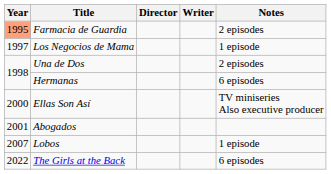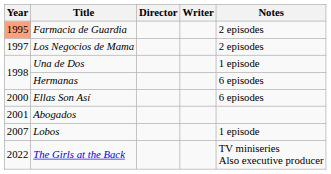 <table class="wikitable sortable">
 <tr>
 <th>Year</th>
 <th>Title</th>
 <th>Director</th>
 <th>Writer</th>
 <th>Notes</th>
 </tr>
 <tr>
 <td style="background: lightsalmon;">1995</td>
 <td><em>Farmacia de Guardia</em></td>
 <td></td>
 <td></td>
 <td>2 episodes</td>
 </tr>
 <tr>
 <td>1997</td>
 <td><em>Los Negocios de Mama</em></td>
 <td></td>
 <td></td>
-<td>1 episode</td>
+<td>2 episodes</td>
 </tr>
 <tr>
 <td rowspan=2>1998</td>
 <td><em>Una de Dos</em></td>
 <td></td>
 <td></td>
-<td>2 episodes</td>
+<td>1 episode</td>
 </tr>
 <tr>
 <td><em>Hermanas</em></td>
 <td></td>
 <td></td>
 <td>6 episodes</td>
 </tr>
 <tr>
 <td>2000</td>
 <td><em>Ellas Son Así</em></td>
 <td></td>
 <td></td>
-<td>TV miniseries<br>Also executive producer</td>
+<td>6 episodes</td>
 </tr>
 <tr>
 <td>2001</td>
 <td><em>Abogados</em></td>
 <td></td>
 <td></td>
 <td></td>
 </tr>
 <tr>
 <td>2007</td>
 <td><em>Lobos</em></td>
 <td></td>
 <td></td>
 <td>1 episode</td>
 </tr>
 <tr>
 <td>2022</td>
 <td><em><a href='#'>The Girls at the Back</a></em></td>
 <td></td>
 <td></td>
-<td>6 episodes</td>
+<td>TV miniseries<br>Also executive producer</td>
 </tr>
 </table>
